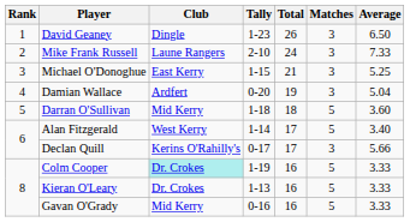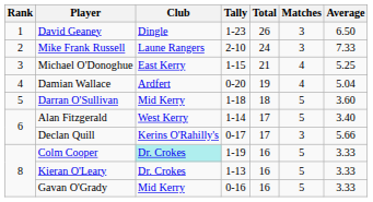 <table class="wikitable">
 <tr>
 <th>Rank</th>
 <th>Player</th>
 <th>Club</th>
 <th>Tally</th>
 <th>Total</th>
 <th>Matches</th>
 <th>Average</th>
 </tr>
 <tr>
 <td rowspan="1" style="text-align:center;">1</td>
 <td><a href='#'>David Geaney</a></td>
 <td><a href='#'>Dingle</a></td>
 <td align=center>1-23</td>
 <td align=center>26</td>
 <td align=center>3</td>
 <td align=center>6.50</td>
 </tr>
 <tr>
 <td rowspan="1" style="text-align:center;">2</td>
 <td><a href='#'>Mike Frank Russell</a></td>
 <td><a href='#'>Laune Rangers</a></td>
 <td align=center>2-10</td>
 <td align=center>24</td>
 <td align=center>3</td>
 <td align=center>7.33</td>
 </tr>
 <tr>
 <td rowspan="1" style="text-align:center;">3</td>
 <td>Michael O'Donoghue</td>
 <td><a href='#'>East Kerry</a></td>
 <td align=center>1-15</td>
 <td align=center>21</td>
-<td align=center>3</td>
+<td align=center>4</td>
 <td align=center>5.25</td>
 </tr>
 <tr>
 <td rowspan="1" style="text-align:center;">4</td>
 <td>Damian Wallace</td>
 <td><a href='#'>Ardfert</a></td>
 <td align=center>0-20</td>
 <td align=center>19</td>
-<td align=center>3</td>
+<td align=center>4</td>
 <td align=center>5.04</td>
 </tr>
 <tr>
 <td rowspan="1" style="text-align:center;">5</td>
 <td><a href='#'>Darran O'Sullivan</a></td>
 <td><a href='#'>Mid Kerry</a></td>
 <td align=center>1-18</td>
 <td align=center>18</td>
 <td align=center>5</td>
 <td align=center>3.60</td>
 </tr>
 <tr>
 <td rowspan="2" style="text-align:center;">6</td>
 <td>Alan Fitzgerald</td>
 <td><a href='#'>West Kerry</a></td>
 <td align=center>1-14</td>
 <td align=center>17</td>
 <td align=center>5</td>
 <td align=center>3.40</td>
 </tr>
 <tr>
 <td>Declan Quill</td>
 <td><a href='#'>Kerins O'Rahilly's</a></td>
 <td align=center>0-17</td>
 <td align=center>17</td>
 <td align=center>3</td>
 <td align=center>5.66</td>
 </tr>
 <tr>
 <td rowspan="3" style="text-align:center;">8</td>
 <td><a href='#'>Colm Cooper</a></td>
 <td style="background: paleturquoise;"><a href='#'>Dr. Crokes</a></td>
 <td align=center>1-19</td>
 <td align=center>16</td>
 <td align=center>5</td>
 <td align=center>3.33</td>
 </tr>
 <tr>
 <td><a href='#'>Kieran O'Leary</a></td>
 <td><a href='#'>Dr. Crokes</a></td>
 <td align=center>1-13</td>
 <td align=center>16</td>
 <td align=center>5</td>
 <td align=center>3.33</td>
 </tr>
 <tr>
 <td>Gavan O'Grady</td>
 <td><a href='#'>Mid Kerry</a></td>
 <td align=center>0-16</td>
 <td align=center>16</td>
 <td align=center>5</td>
 <td align=center>3.33</td>
 </tr>
 </table>
